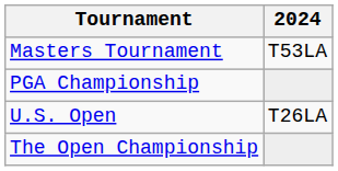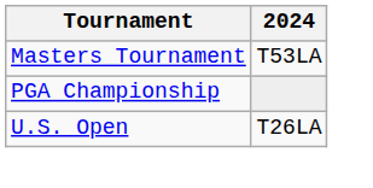 <table class="wikitable" style="font-size:95%;text-align:center;">
 <tr>
 <th>Tournament</th>
 <th>2024</th>
 </tr>
 <tr>
 <td align=left><a href='#'>Masters Tournament</a></td>
 <td>T53<span>LA</span></td>
 </tr>
 <tr>
 <td align=left><a href='#'>PGA Championship</a></td>
 <td style="background:#eeeeee;"></td>
 </tr>
 <tr>
 <td align=left><a href='#'>U.S. Open</a></td>
 <td>T26<span>LA</span></td>
 </tr>
-<tr>
-<td align=left><a href='#'>The Open Championship</a></td>
-<td style="background:#eeeeee;"></td>
-</tr>
 </table>
